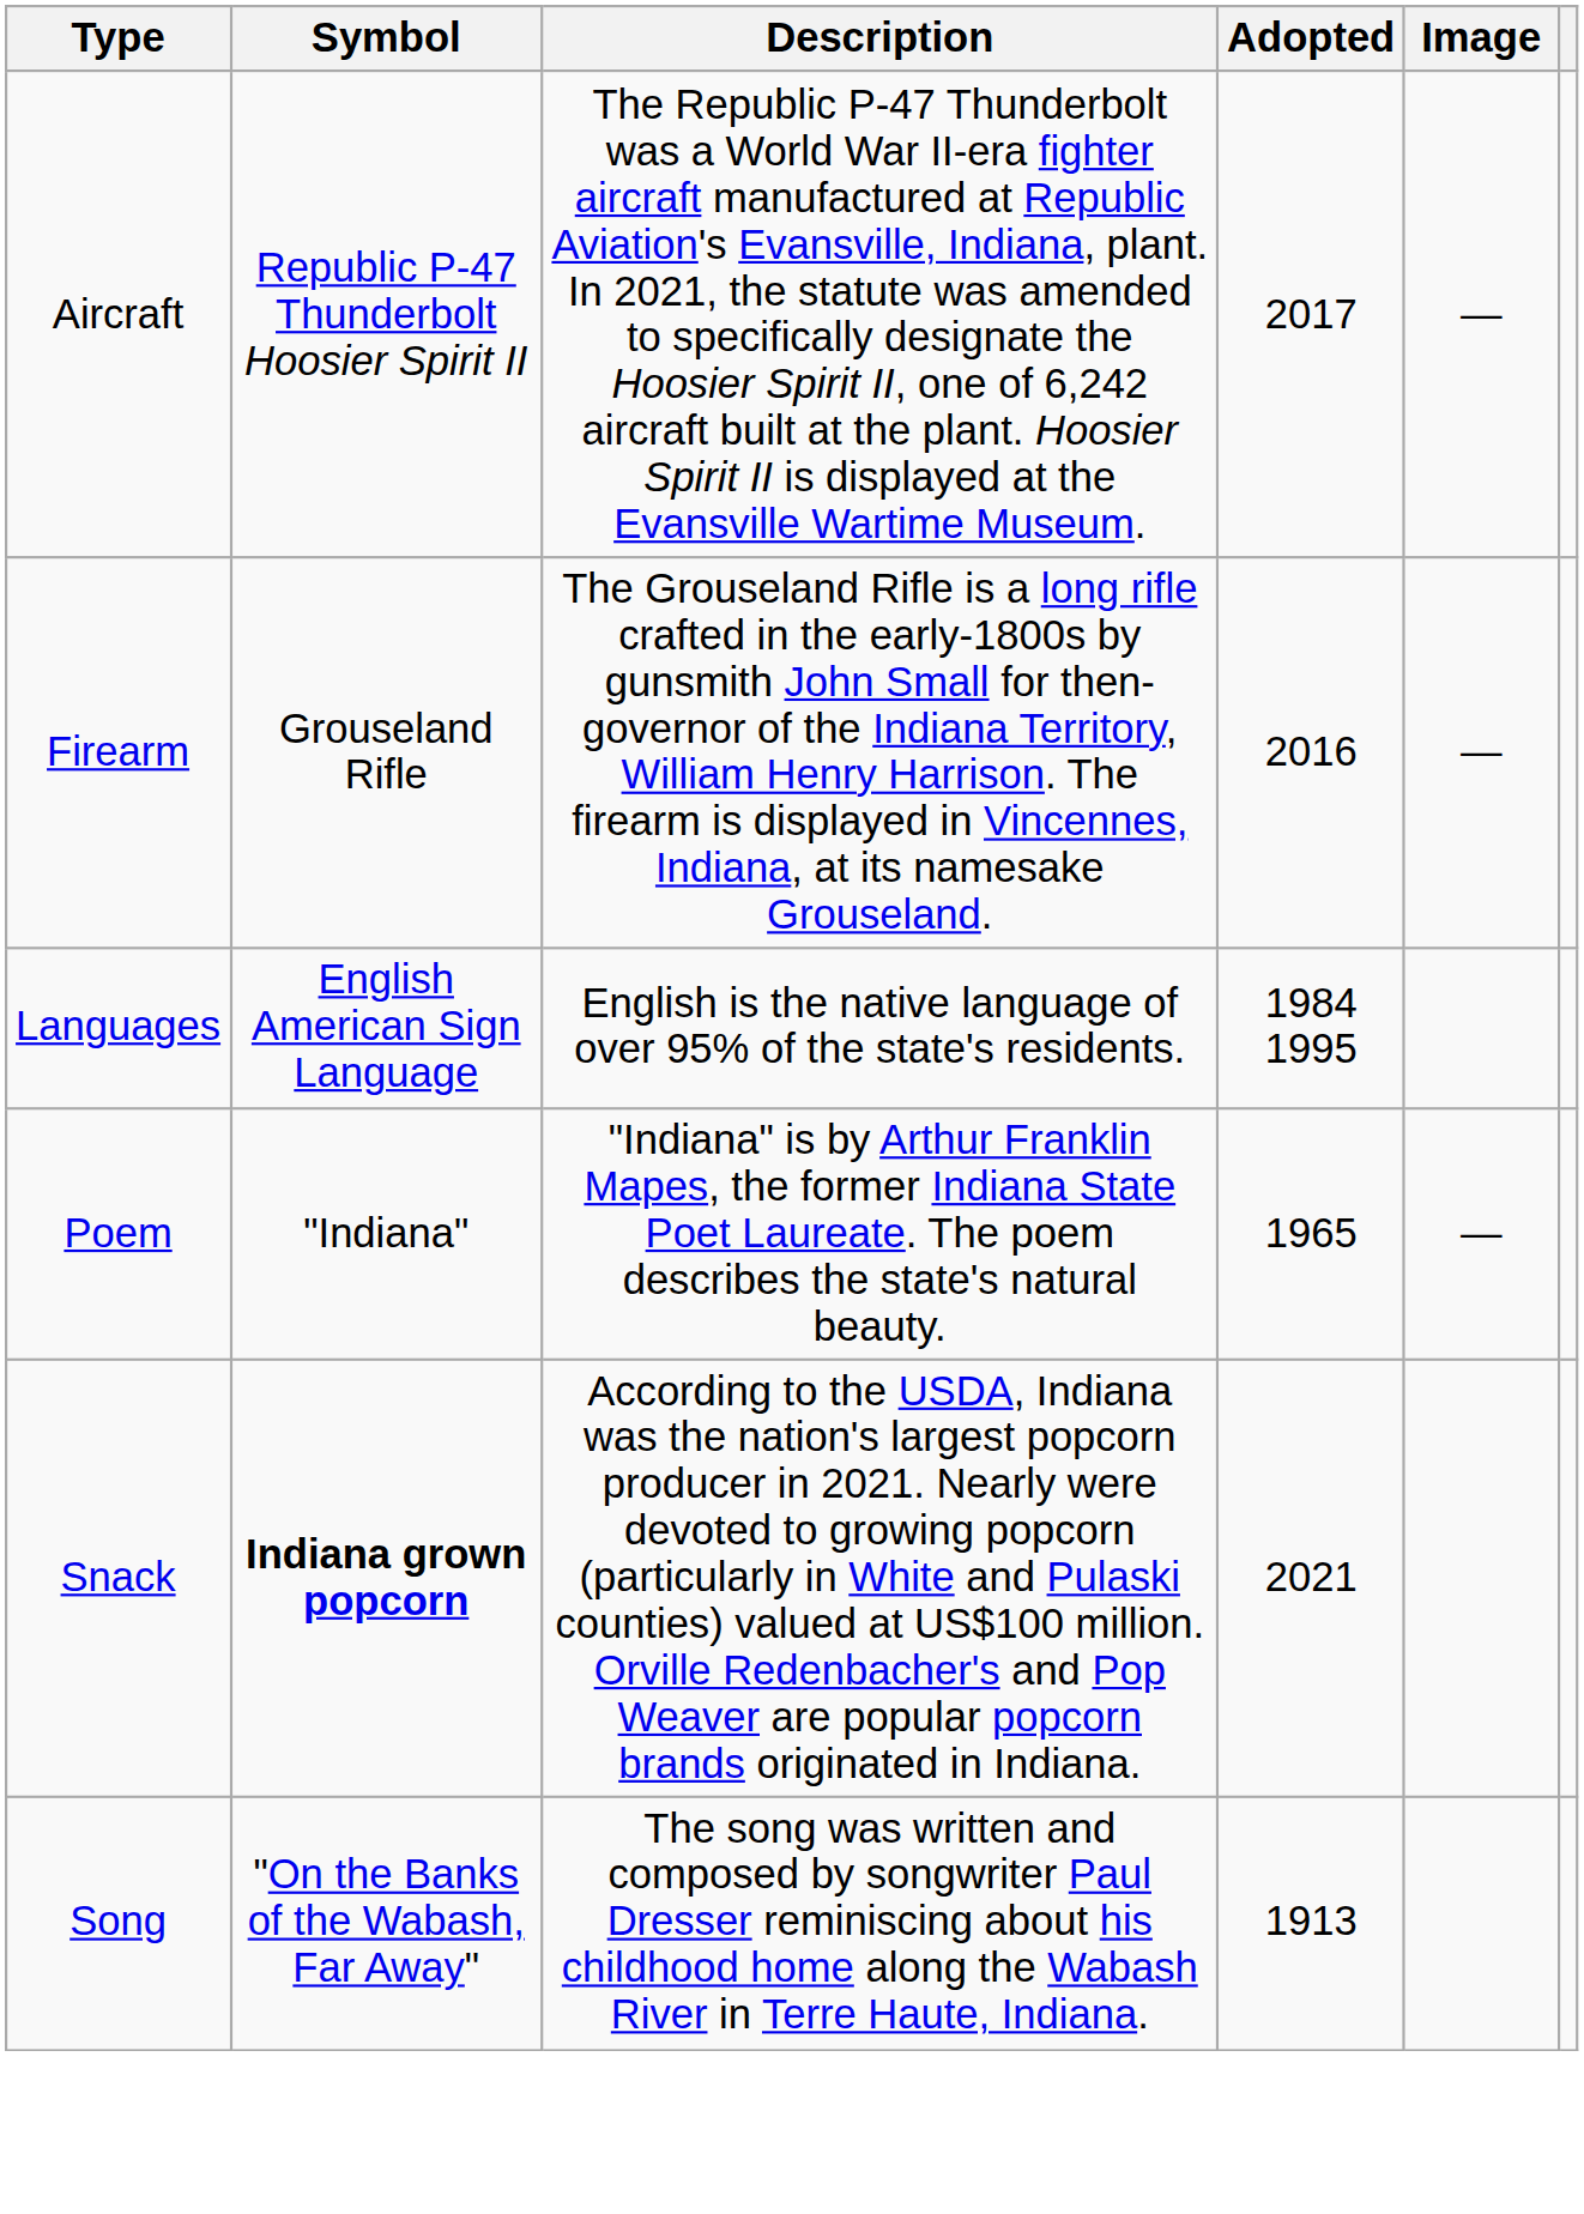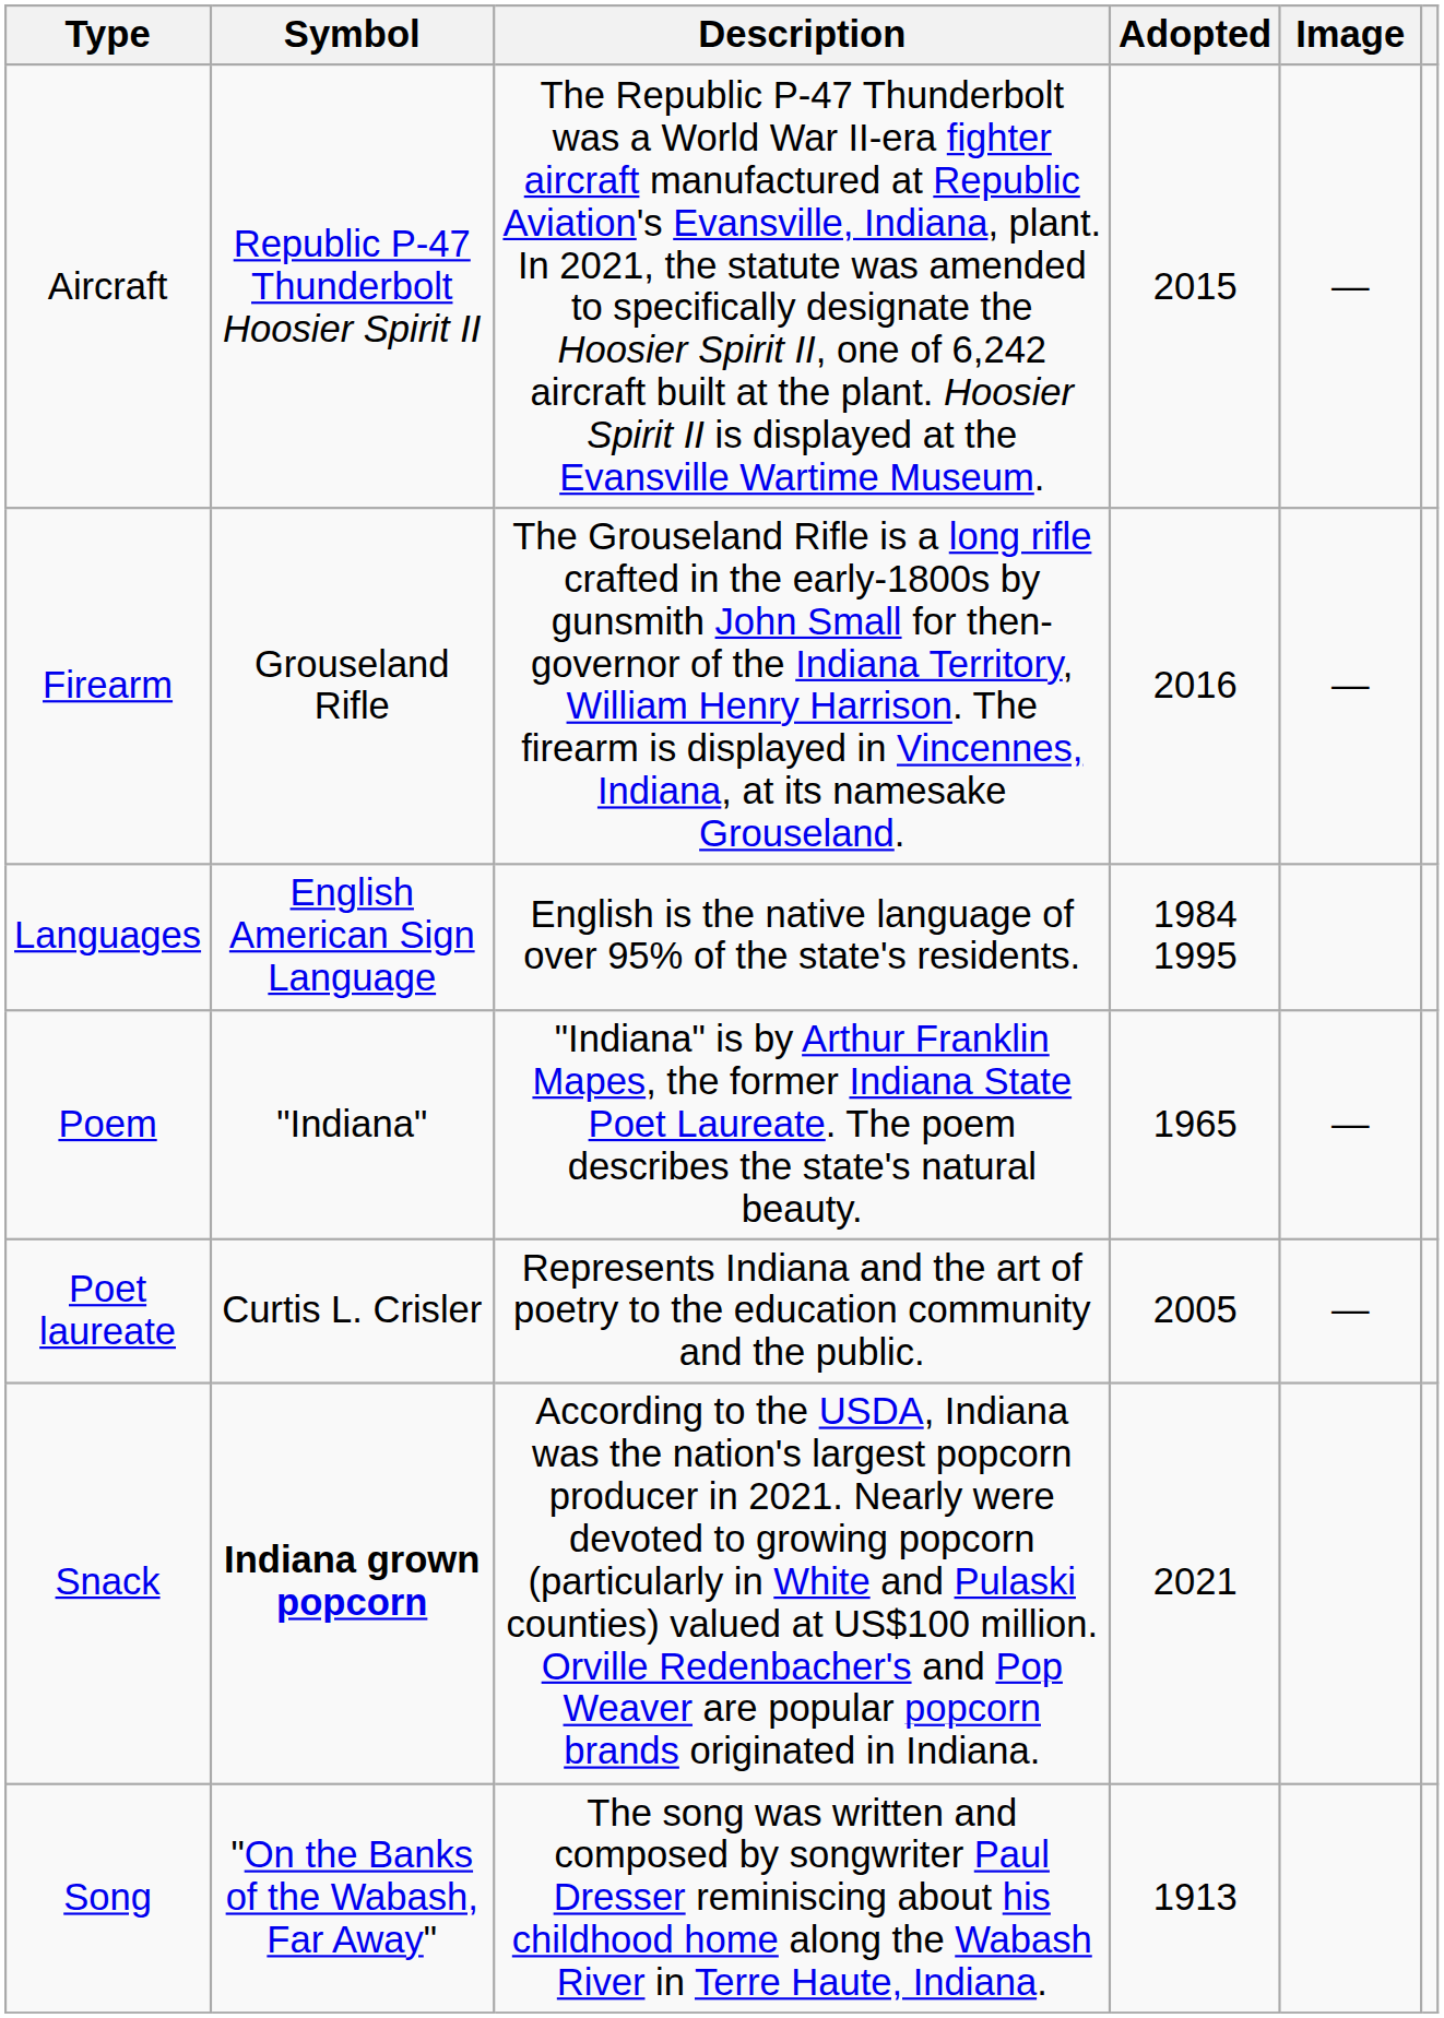 <table class="wikitable sortable" style="text-align:center;">
 <tr>
 <th width=12%>Type</th>
 <th width=21%>Symbol</th>
 <th width=49% class=unsortable>Description</th>
 <th width=8%>Adopted</th>
 <th width=10% class=unsortable>Image</th>
 <th width=5% class="unsortable"></th>
 </tr>
 <tr>
 <td>Aircraft</td>
 <td><a href='#'>Republic P-47 Thunderbolt</a> <em>Hoosier Spirit II</em></td>
 <td>The Republic P-47 Thunderbolt was a World War II-era <a href='#'>fighter aircraft</a> manufactured at <a href='#'>Republic Aviation</a>'s <a href='#'>Evansville, Indiana</a>, plant. In 2021, the statute was amended to specifically designate the <em>Hoosier Spirit II</em>, one of 6,242 aircraft built at the plant. <em>Hoosier Spirit II</em> is displayed at the <a href='#'>Evansville Wartime Museum</a>.</td>
-<td>2017</td>
+<td>2015</td>
 <td>—</td>
 <td></td>
 </tr>
 <tr>
 <td><a href='#'>Firearm</a></td>
 <td>Grouseland Rifle</td>
 <td>The Grouseland Rifle is a <a href='#'>long rifle</a> crafted in the early-1800s by gunsmith <a href='#'>John Small</a> for then-governor of the <a href='#'>Indiana Territory</a>, <a href='#'>William Henry Harrison</a>. The firearm is displayed in <a href='#'>Vincennes, Indiana</a>, at its namesake <a href='#'>Grouseland</a>.</td>
 <td>2016</td>
 <td>—</td>
 <td></td>
 </tr>
 <tr>
 <td><a href='#'>Languages</a></td>
 <td><a href='#'>English</a><br><a href='#'>American Sign Language</a></td>
 <td>English is the native language of over 95% of the state's residents.</td>
 <td>1984<br>1995</td>
 <td></td>
 <td></td>
 </tr>
 <tr>
 <td><a href='#'>Poem</a></td>
 <td>"Indiana"</td>
 <td>"Indiana" is by <a href='#'>Arthur Franklin Mapes</a>, the former <a href='#'>Indiana State Poet Laureate</a>. The poem describes the state's natural beauty.</td>
 <td>1965</td>
 <td>—</td>
 <td></td>
 </tr>
 <tr>
+<td><a href='#'>Poet laureate</a></td>
+<td>Curtis L. Crisler</td>
+<td>Represents Indiana and the art of poetry to the education community and the public.</td>
+<td>2005</td>
+<td>—</td>
+<td></td>
+</tr>
+<tr>
 <td><a href='#'>Snack</a></td>
 <td><strong>Indiana grown <a href='#'>popcorn</a></strong></td>
 <td>According to the <a href='#'>USDA</a>, Indiana was the nation's largest popcorn producer in 2021. Nearly  were devoted to growing popcorn (particularly in <a href='#'>White</a> and <a href='#'>Pulaski</a> counties) valued at US$100 million. <a href='#'>Orville Redenbacher's</a> and <a href='#'>Pop Weaver</a> are popular <a href='#'>popcorn brands</a> originated in Indiana.</td>
 <td>2021</td>
 <td></td>
 <td></td>
 </tr>
 <tr>
 <td><a href='#'>Song</a></td>
 <td>"<a href='#'>On the Banks of the Wabash, Far Away</a>"</td>
 <td>The song was written and composed by songwriter <a href='#'>Paul Dresser</a> reminiscing about <a href='#'>his childhood home</a> along the <a href='#'>Wabash River</a> in <a href='#'>Terre Haute, Indiana</a>.</td>
 <td>1913</td>
 <td></td>
 <td></td>
 </tr>
 </table>
